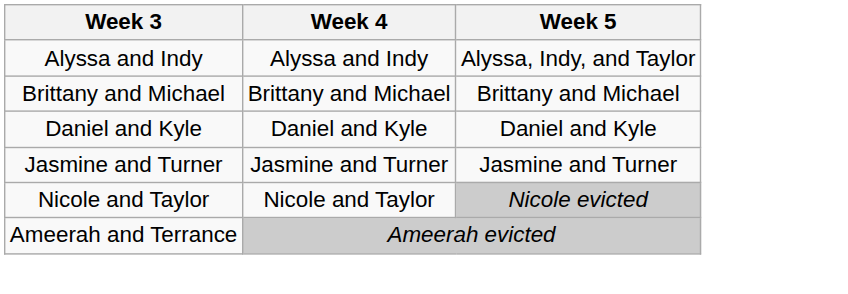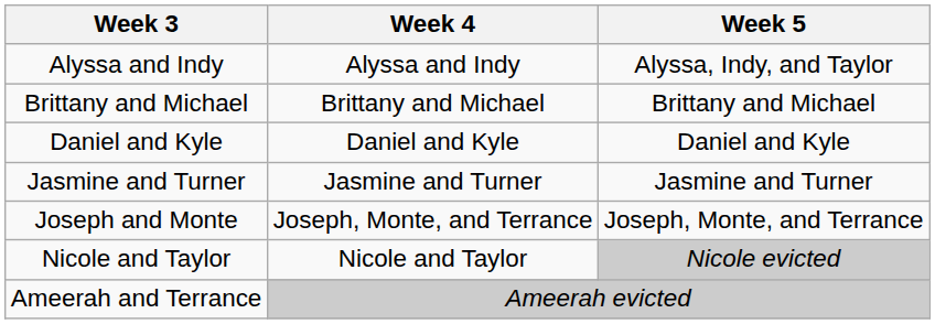 <table class="wikitable" style="text-align:center;">
 <tr>
 <th scope="col">Week 3</th>
 <th scope="col">Week 4</th>
 <th scope="col">Week 5</th>
 </tr>
 <tr>
 <td>Alyssa and Indy</td>
 <td>Alyssa and Indy</td>
 <td>Alyssa, Indy, and Taylor</td>
 </tr>
 <tr>
 <td>Brittany and Michael</td>
 <td>Brittany and Michael</td>
 <td>Brittany and Michael</td>
 </tr>
 <tr>
 <td>Daniel and Kyle</td>
 <td>Daniel and Kyle</td>
 <td>Daniel and Kyle</td>
 </tr>
 <tr>
 <td>Jasmine and Turner</td>
 <td>Jasmine and Turner</td>
 <td>Jasmine and Turner</td>
 </tr>
 <tr>
+<td>Joseph and Monte</td>
+<td>Joseph, Monte, and Terrance</td>
+<td>Joseph, Monte, and Terrance</td>
+</tr>
+<tr>
 <td>Nicole and Taylor</td>
 <td>Nicole and Taylor</td>
 <td style="background:#CCCCCC;"><em>Nicole evicted</em></td>
 </tr>
 <tr>
 <td>Ameerah and Terrance</td>
 <td colspan="2" style="background:#CCCCCC;"><em>Ameerah evicted</em></td>
 </tr>
 </table>
